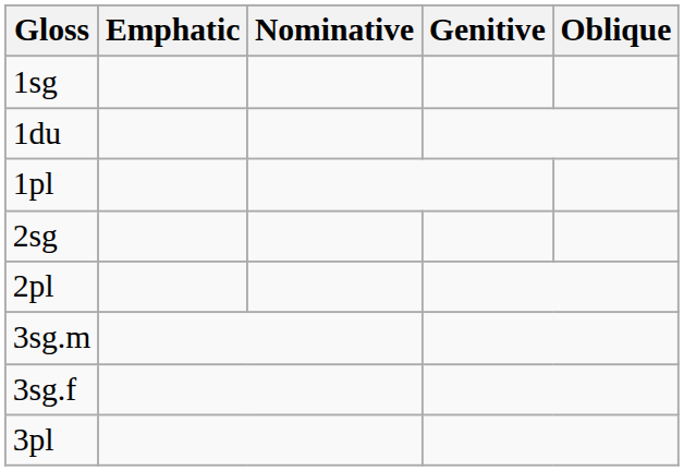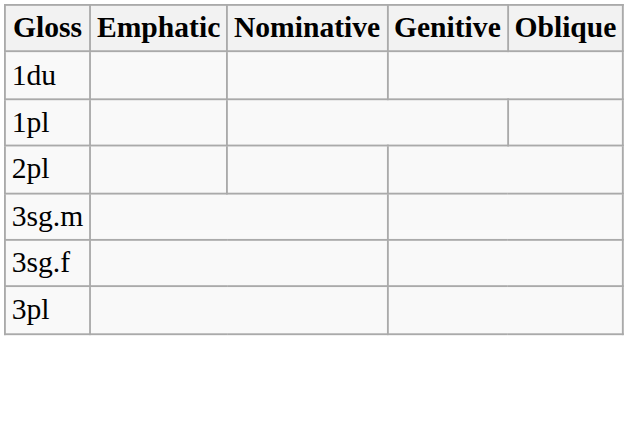 <table class="wikitable">
 <tr>
 <th>Gloss</th>
 <th>Emphatic</th>
 <th>Nominative</th>
 <th>Genitive</th>
 <th>Oblique</th>
-</tr>
-<tr>
-<td>1sg</td>
-<td></td>
-<td></td>
-<td></td>
-<td></td>
 </tr>
 <tr>
 <td>1du</td>
 <td></td>
 <td></td>
 <td colspan="2"></td>
 </tr>
 <tr>
 <td>1pl</td>
 <td></td>
 <td colspan="2"></td>
-<td></td>
-</tr>
-<tr>
-<td>2sg</td>
-<td></td>
-<td></td>
-<td></td>
 <td></td>
 </tr>
 <tr>
 <td>2pl</td>
 <td></td>
 <td></td>
 <td colspan="2"></td>
 </tr>
 <tr>
 <td>3sg.m</td>
 <td colspan="2"></td>
 <td colspan="2"></td>
 </tr>
 <tr>
 <td>3sg.f</td>
 <td colspan="2"></td>
 <td colspan="2"></td>
 </tr>
 <tr>
 <td>3pl</td>
 <td colspan="2"></td>
 <td colspan="2"></td>
 </tr>
 </table>
